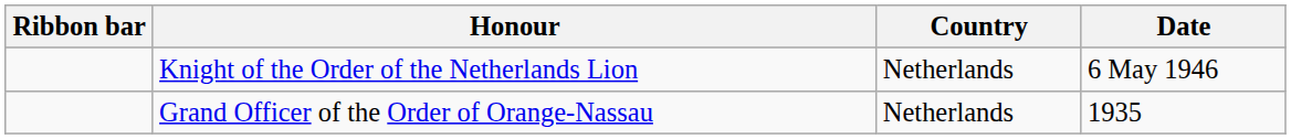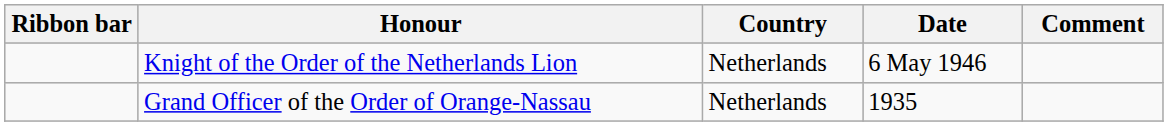 <table class="wikitable" style="width:60%;">
 <tr>
 <th style="width:80px;">Ribbon bar</th>
 <th>Honour</th>
 <th>Country</th>
 <th>Date</th>
+<th>Comment</th>
 </tr>
 <tr>
 <td></td>
 <td><a href='#'>Knight of the Order of the Netherlands Lion</a></td>
 <td>Netherlands</td>
 <td>6 May 1946</td>
+<td></td>
 </tr>
 <tr>
 <td></td>
 <td><a href='#'>Grand Officer</a> of the <a href='#'>Order of Orange-Nassau</a></td>
 <td>Netherlands</td>
 <td>1935</td>
+<td></td>
 </tr>
 </table>
